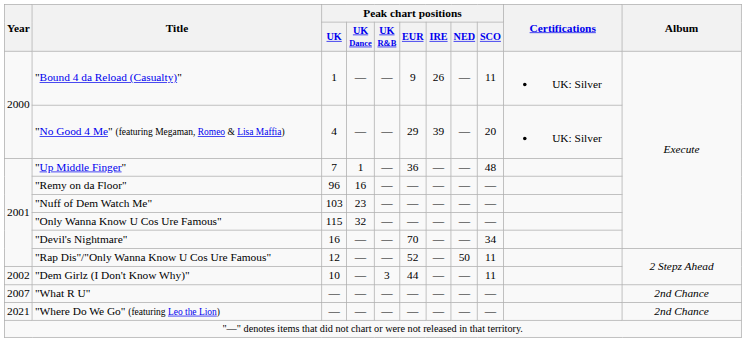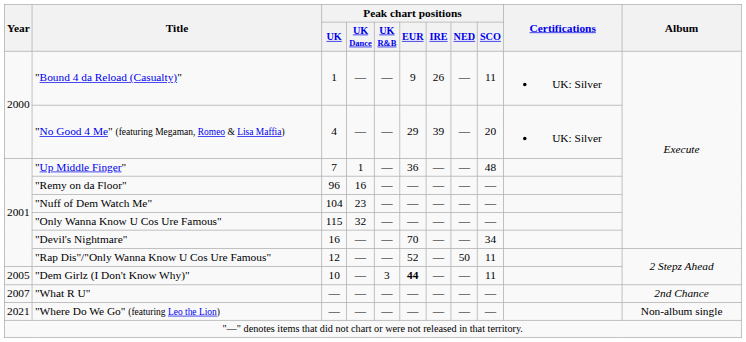 <table class="wikitable" style="text-align:center;">
 <tr>
 <th rowspan="2" style="width:2em;">Year</th>
 <th rowspan="2" style="width:25em;">Title</th>
 <th colspan="7">Peak chart positions</th>
 <th rowspan="2" style="width:10em;"><a href='#'>Certifications</a></th>
 <th rowspan="2" style="width:10em;">Album</th>
 </tr>
 <tr>
 <th style="width:2em;font-size:90%;"><a href='#'>UK</a><br></th>
 <th style="width:2em;font-size:90%;"><a href='#'>UK<br><small>Dance</small></a><br></th>
 <th style="width:2em;font-size:90%;"><a href='#'>UK<br><small>R&B</small></a><br></th>
 <th style="width:2em;font-size:90%;"><a href='#'>EUR</a><br></th>
 <th style="width:2em;font-size:90%;"><a href='#'>IRE</a><br></th>
 <th style="width:2em;font-size:90%;"><a href='#'>NED</a><br></th>
 <th style="width:2em;font-size:90%;"><a href='#'>SCO</a><br></th>
 </tr>
 <tr>
 <td rowspan="2">2000</td>
 <td style="text-align:left;">"<a href='#'>Bound 4 da Reload (Casualty)</a>"</td>
 <td>1</td>
 <td>—</td>
 <td>—</td>
 <td>9</td>
 <td>26</td>
 <td>—</td>
 <td>11</td>
 <td><br><ul><li>UK: Silver</li></ul></td>
 <td rowspan="7"><em>Execute</em></td>
 </tr>
 <tr>
 <td style="text-align:left;">"<a href='#'>No Good 4 Me</a>" <small>(featuring Megaman, <a href='#'>Romeo</a> & <a href='#'>Lisa Maffia</a>)</small></td>
 <td>4</td>
 <td>—</td>
 <td>—</td>
 <td>29</td>
 <td>39</td>
 <td>—</td>
 <td>20</td>
 <td><br><ul><li>UK: Silver</li></ul></td>
 </tr>
 <tr>
 <td rowspan="6">2001</td>
 <td style="text-align:left;">"<a href='#'>Up Middle Finger</a>"</td>
 <td>7</td>
 <td>1</td>
 <td>—</td>
 <td>36</td>
 <td>—</td>
 <td>—</td>
 <td>48</td>
 <td></td>
 </tr>
 <tr>
 <td style="text-align:left;">"Remy on da Floor"</td>
 <td>96</td>
 <td>16</td>
 <td>—</td>
 <td>—</td>
 <td>—</td>
 <td>—</td>
 <td>—</td>
 <td></td>
 </tr>
 <tr>
 <td style="text-align:left;">"Nuff of Dem Watch Me"</td>
-<td>103</td>
+<td>104</td>
 <td>23</td>
 <td>—</td>
 <td>—</td>
 <td>—</td>
 <td>—</td>
 <td>—</td>
 <td></td>
 </tr>
 <tr>
 <td style="text-align:left;">"Only Wanna Know U Cos Ure Famous"</td>
 <td>115</td>
 <td>32</td>
 <td>—</td>
 <td>—</td>
 <td>—</td>
 <td>—</td>
 <td>—</td>
 <td></td>
 </tr>
 <tr>
 <td style="text-align:left;">"Devil's Nightmare"</td>
 <td>16</td>
 <td>—</td>
 <td>—</td>
 <td>70</td>
 <td>—</td>
 <td>—</td>
 <td>34</td>
 <td></td>
 </tr>
 <tr>
 <td style="text-align:left;">"Rap Dis"/"Only Wanna Know U Cos Ure Famous"</td>
 <td>12</td>
 <td>—</td>
 <td>—</td>
 <td>52</td>
 <td>—</td>
 <td>50</td>
 <td>11</td>
 <td></td>
 <td rowspan="2"><em>2 Stepz Ahead</em></td>
 </tr>
 <tr>
-<td>2002</td>
+<td>2005</td>
 <td style="text-align:left;">"Dem Girlz (I Don't Know Why)"</td>
 <td>10</td>
 <td>—</td>
 <td>3</td>
-<td>44</td>
+<td><strong>44</strong></td>
 <td>—</td>
 <td>—</td>
 <td>11</td>
 <td></td>
 </tr>
 <tr>
 <td>2007</td>
 <td style="text-align:left;">"What R U"</td>
 <td>—</td>
 <td>—</td>
 <td>—</td>
 <td>—</td>
 <td>—</td>
 <td>—</td>
 <td>—</td>
 <td></td>
 <td><em>2nd Chance</em></td>
 </tr>
 <tr>
 <td>2021</td>
 <td style="text-align:left;">"Where Do We Go" <small>(featuring <a href='#'>Leo the Lion</a>)</small></td>
 <td>—</td>
 <td>—</td>
 <td>—</td>
 <td>—</td>
 <td>—</td>
 <td>—</td>
 <td>—</td>
 <td></td>
-<td><em>2nd Chance</em></td>
+<td>Non-album single</td>
 </tr>
 <tr>
 <td colspan="15" style="font-size:90%">"—" denotes items that did not chart or were not released in that territory.</td>
 </tr>
 </table>
